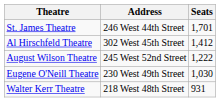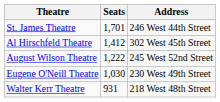 <table class="wikitable">
 <tr>
 <th>Theatre</th>
+<th>Seats </th>
 <th>Address</th>
-<th>Seats </th>
 </tr>
 <tr>
 <td><a href='#'>St. James Theatre</a></td>
+<td>1,701</td>
 <td>246 West 44th Street</td>
-<td>1,701</td>
 </tr>
 <tr>
 <td><a href='#'>Al Hirschfeld Theatre</a></td>
+<td>1,412</td>
 <td>302 West 45th Street</td>
-<td>1,412</td>
 </tr>
 <tr>
 <td><a href='#'>August Wilson Theatre</a></td>
+<td>1,222</td>
 <td>245 West 52nd Street</td>
-<td>1,222</td>
 </tr>
 <tr>
 <td><a href='#'>Eugene O'Neill Theatre</a></td>
+<td>1,030</td>
 <td>230 West 49th Street</td>
-<td>1,030</td>
 </tr>
 <tr>
 <td><a href='#'>Walter Kerr Theatre</a></td>
+<td>931</td>
 <td>218 West 48th Street</td>
-<td>931</td>
 </tr>
 </table>
